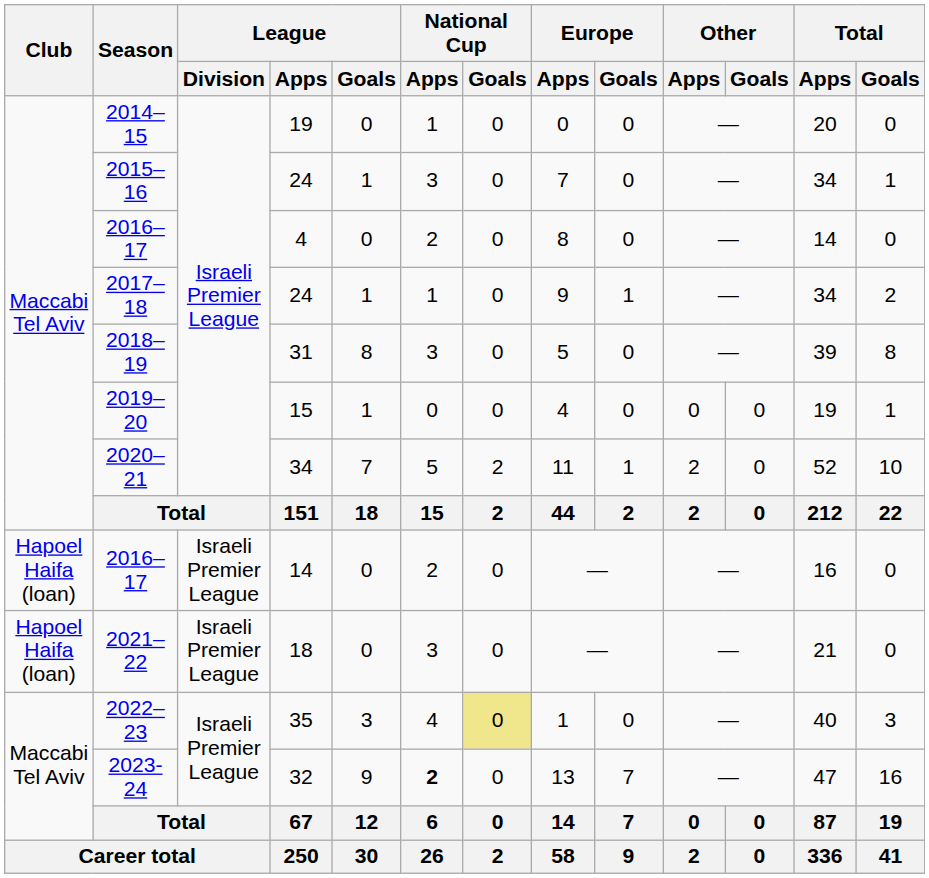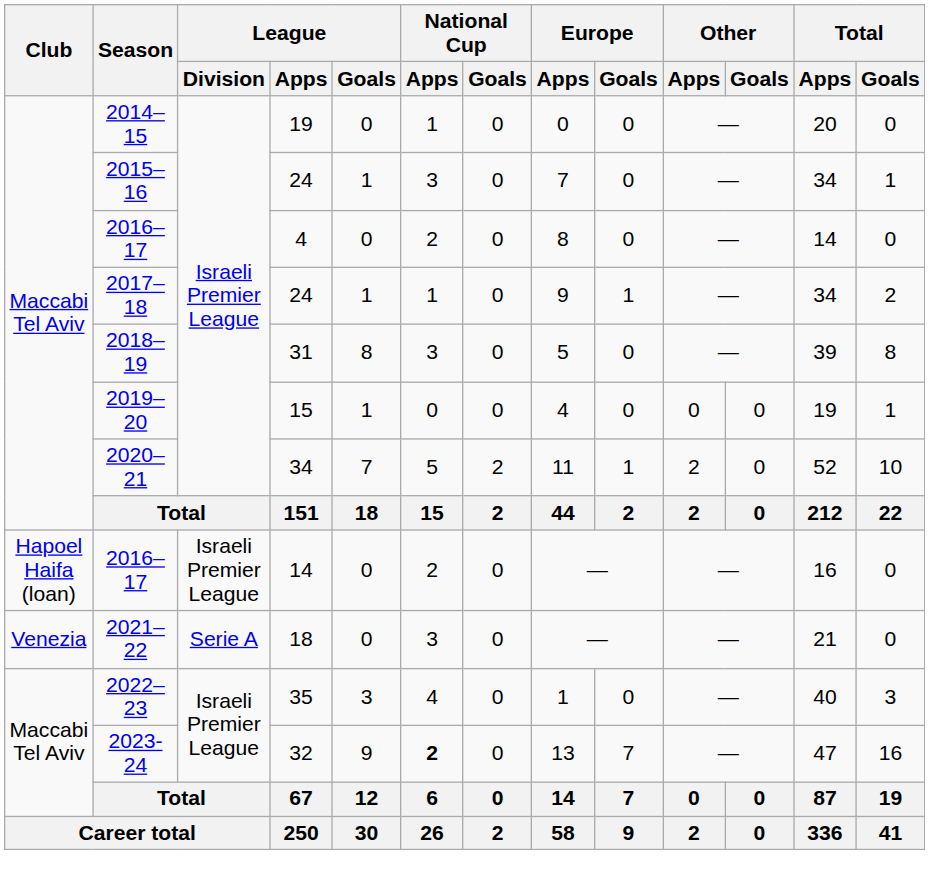 <table class="wikitable" style="text-align:center">
 <tr>
 <th rowspan="2">Club</th>
 <th rowspan="2">Season</th>
 <th colspan="3">League</th>
 <th colspan="2">National Cup</th>
 <th colspan="2">Europe</th>
 <th colspan="2">Other</th>
 <th colspan="2">Total</th>
 </tr>
 <tr>
 <th>Division</th>
 <th>Apps</th>
 <th>Goals</th>
 <th>Apps</th>
 <th>Goals</th>
 <th>Apps</th>
 <th>Goals</th>
 <th>Apps</th>
 <th>Goals</th>
 <th>Apps</th>
 <th>Goals</th>
 </tr>
 <tr>
 <td rowspan="8"><a href='#'>Maccabi Tel Aviv</a></td>
 <td><a href='#'>2014–15</a></td>
 <td rowspan="7"><a href='#'>Israeli Premier League</a></td>
 <td>19</td>
 <td>0</td>
 <td>1</td>
 <td>0</td>
 <td>0</td>
 <td>0</td>
 <td colspan="2">—</td>
 <td>20</td>
 <td>0</td>
 </tr>
 <tr>
 <td><a href='#'>2015–16</a></td>
 <td>24</td>
 <td>1</td>
 <td>3</td>
 <td>0</td>
 <td>7</td>
 <td>0</td>
 <td colspan="2">—</td>
 <td>34</td>
 <td>1</td>
 </tr>
 <tr>
 <td><a href='#'>2016–17</a></td>
 <td>4</td>
 <td>0</td>
 <td>2</td>
 <td>0</td>
 <td>8</td>
 <td>0</td>
 <td colspan="2">—</td>
 <td>14</td>
 <td>0</td>
 </tr>
 <tr>
 <td><a href='#'>2017–18</a></td>
 <td>24</td>
 <td>1</td>
 <td>1</td>
 <td>0</td>
 <td>9</td>
 <td>1</td>
 <td colspan="2">—</td>
 <td>34</td>
 <td>2</td>
 </tr>
 <tr>
 <td><a href='#'>2018–19</a></td>
 <td>31</td>
 <td>8</td>
 <td>3</td>
 <td>0</td>
 <td>5</td>
 <td>0</td>
 <td colspan="2">—</td>
 <td>39</td>
 <td>8</td>
 </tr>
 <tr>
 <td><a href='#'>2019–20</a></td>
 <td>15</td>
 <td>1</td>
 <td>0</td>
 <td>0</td>
 <td>4</td>
 <td>0</td>
 <td>0</td>
 <td>0</td>
 <td>19</td>
 <td>1</td>
 </tr>
 <tr>
 <td><a href='#'>2020–21</a></td>
 <td>34</td>
 <td>7</td>
 <td>5</td>
 <td>2</td>
 <td>11</td>
 <td>1</td>
 <td>2</td>
 <td>0</td>
 <td>52</td>
 <td>10</td>
 </tr>
 <tr>
 <th colspan="2">Total</th>
 <th>151</th>
 <th>18</th>
 <th>15</th>
 <th>2</th>
 <th>44</th>
 <th>2</th>
 <th>2</th>
 <th>0</th>
 <th>212</th>
 <th>22</th>
 </tr>
 <tr>
 <td><a href='#'>Hapoel Haifa</a> (loan)</td>
 <td><a href='#'>2016–17</a></td>
 <td>Israeli Premier League</td>
 <td>14</td>
 <td>0</td>
 <td>2</td>
 <td>0</td>
 <td colspan="2">—</td>
 <td colspan="2">—</td>
 <td>16</td>
 <td>0</td>
 </tr>
 <tr>
-<td><a href='#'>Hapoel Haifa</a> (loan)</td>
+<td><a href='#'>Venezia</a></td>
 <td><a href='#'>2021–22</a></td>
-<td>Israeli Premier League</td>
+<td><a href='#'>Serie A</a></td>
 <td>18</td>
 <td>0</td>
 <td>3</td>
 <td>0</td>
 <td colspan="2">—</td>
 <td colspan="2">—</td>
 <td>21</td>
 <td>0</td>
 </tr>
 <tr>
 <td rowspan="3">Maccabi Tel Aviv</td>
 <td><a href='#'>2022–23</a></td>
 <td rowspan="2">Israeli Premier League</td>
 <td>35</td>
 <td>3</td>
 <td>4</td>
-<td style="background: khaki;">0</td>
+<td>0</td>
 <td>1</td>
 <td>0</td>
 <td colspan="2">—</td>
 <td>40</td>
 <td>3</td>
 </tr>
 <tr>
 <td><a href='#'>2023-24</a></td>
 <td>32</td>
 <td>9</td>
 <td><strong>2</strong></td>
 <td>0</td>
 <td>13</td>
 <td>7</td>
 <td colspan="2">—</td>
 <td>47</td>
 <td>16</td>
 </tr>
 <tr>
 <th colspan="2">Total</th>
 <th>67</th>
 <th>12</th>
 <th>6</th>
 <th>0</th>
 <th>14</th>
 <th>7</th>
 <th>0</th>
 <th>0</th>
 <th>87</th>
 <th>19</th>
 </tr>
 <tr>
 <th colspan="3">Career total</th>
 <th>250</th>
 <th>30</th>
 <th>26</th>
 <th>2</th>
 <th>58</th>
 <th>9</th>
 <th>2</th>
 <th>0</th>
 <th>336</th>
 <th>41</th>
 </tr>
 </table>
